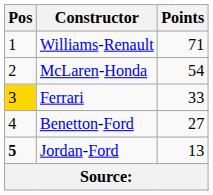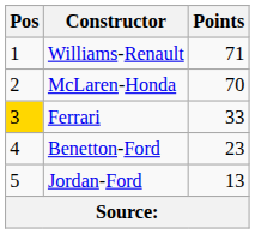 <table class="wikitable" style="font-size:95%;">
 <tr>
 <th>Pos</th>
 <th>Constructor</th>
 <th>Points</th>
 </tr>
 <tr>
 <td>1</td>
 <td> <a href='#'>Williams</a>-<a href='#'>Renault</a></td>
 <td align="right">71</td>
 </tr>
 <tr>
 <td>2</td>
 <td> <a href='#'>McLaren</a>-<a href='#'>Honda</a></td>
-<td align="right">54</td>
+<td align="right">70</td>
 </tr>
 <tr>
 <td style="background: gold;">3</td>
 <td>  <a href='#'>Ferrari</a></td>
 <td align="right">33</td>
 </tr>
 <tr>
 <td>4</td>
 <td> <a href='#'>Benetton</a>-<a href='#'>Ford</a></td>
-<td align="right">27</td>
+<td align="right">23</td>
 </tr>
 <tr>
-<td><strong>5</strong></td>
+<td>5</td>
 <td> <a href='#'>Jordan</a>-<a href='#'>Ford</a></td>
 <td align="right">13</td>
 </tr>
 <tr>
 <th colspan=4>Source: </th>
 </tr>
 </table>
